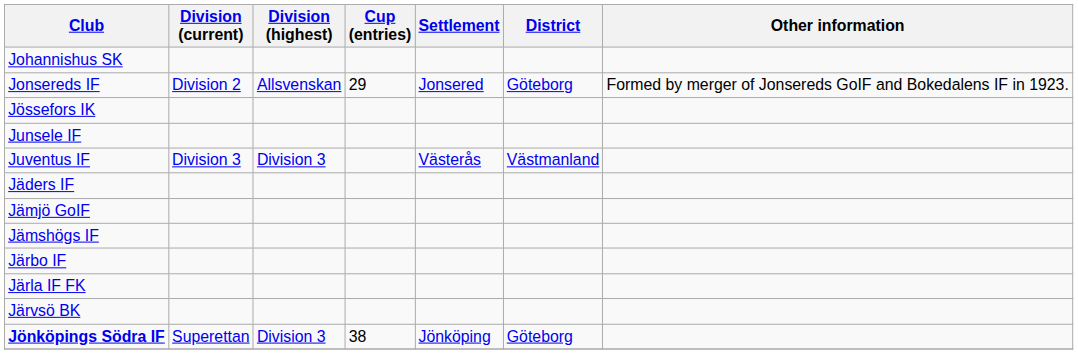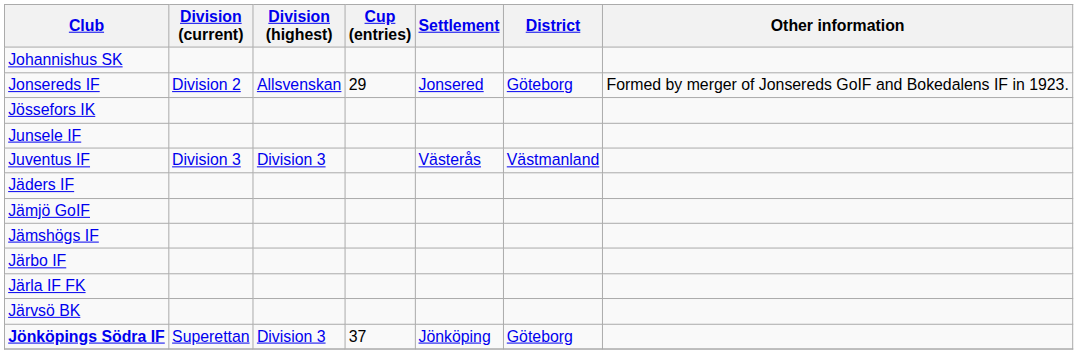 <table class="wikitable" style="text-align:left">
 <tr>
 <th style= width="180px"><a href='#'>Club</a></th>
 <th style= width="80px"><a href='#'>Division</a><br> (current)</th>
 <th style= width="80px"><a href='#'>Division</a><br> (highest)</th>
 <th style= width="60px"><a href='#'>Cup</a><br> (entries)</th>
 <th style= width="110px"><a href='#'>Settlement</a></th>
 <th style= width="110px"><a href='#'>District</a></th>
 <th style= width="230px">Other information</th>
 </tr>
 <tr>
 <td><a href='#'>Johannishus SK</a></td>
 <td></td>
 <td></td>
 <td></td>
 <td></td>
 <td></td>
 <td></td>
 </tr>
 <tr>
 <td><a href='#'>Jonsereds IF</a></td>
 <td><a href='#'>Division 2</a></td>
 <td><a href='#'>Allsvenskan</a></td>
 <td>29</td>
 <td><a href='#'>Jonsered</a></td>
 <td><a href='#'>Göteborg</a></td>
 <td>Formed by merger of Jonsereds GoIF and Bokedalens IF in 1923.</td>
 </tr>
 <tr>
 <td><a href='#'>Jössefors IK</a></td>
 <td></td>
 <td></td>
 <td></td>
 <td></td>
 <td></td>
 <td></td>
 </tr>
 <tr>
 <td><a href='#'>Junsele IF</a></td>
 <td></td>
 <td></td>
 <td></td>
 <td></td>
 <td></td>
 <td></td>
 </tr>
 <tr>
 <td><a href='#'>Juventus IF</a></td>
 <td><a href='#'>Division 3</a></td>
 <td><a href='#'>Division 3</a></td>
 <td></td>
 <td><a href='#'>Västerås</a></td>
 <td><a href='#'>Västmanland</a></td>
 <td></td>
 </tr>
 <tr>
 <td><a href='#'>Jäders IF</a></td>
 <td></td>
 <td></td>
 <td></td>
 <td></td>
 <td></td>
 <td></td>
 </tr>
 <tr>
 <td><a href='#'>Jämjö GoIF</a></td>
 <td></td>
 <td></td>
 <td></td>
 <td></td>
 <td></td>
 <td></td>
 </tr>
 <tr>
 <td><a href='#'>Jämshögs IF</a></td>
 <td></td>
 <td></td>
 <td></td>
 <td></td>
 <td></td>
 <td></td>
 </tr>
 <tr>
 <td><a href='#'>Järbo IF</a></td>
 <td></td>
 <td></td>
 <td></td>
 <td></td>
 <td></td>
 <td></td>
 </tr>
 <tr>
 <td><a href='#'>Järla IF FK</a></td>
 <td></td>
 <td></td>
 <td></td>
 <td></td>
 <td></td>
 <td></td>
 </tr>
 <tr>
 <td><a href='#'>Järvsö BK</a></td>
 <td></td>
 <td></td>
 <td></td>
 <td></td>
 <td></td>
 <td></td>
 </tr>
 <tr>
 <td><strong><a href='#'>Jönköpings Södra IF</a></strong></td>
 <td><a href='#'>Superettan</a></td>
 <td><a href='#'>Division 3</a></td>
-<td>38</td>
+<td>37</td>
 <td><a href='#'>Jönköping</a></td>
 <td><a href='#'>Göteborg</a></td>
 <td></td>
 </tr>
 <tr>
 </tr>
 </table>
